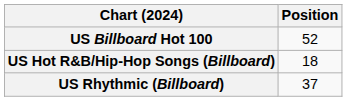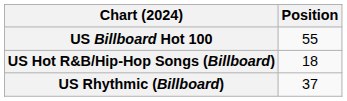 <table class="wikitable sortable plainrowheaders" style="text-align:center">
 <tr>
 <th scope="col">Chart (2024)</th>
 <th scope="col">Position</th>
 </tr>
 <tr>
 <th scope="row">US <em>Billboard</em> Hot 100</th>
-<td>52</td>
+<td>55</td>
 </tr>
 <tr>
 <th scope="row">US Hot R&B/Hip-Hop Songs (<em>Billboard</em>)</th>
 <td>18</td>
 </tr>
 <tr>
 <th scope="row">US Rhythmic (<em>Billboard</em>)</th>
 <td>37</td>
 </tr>
 </table>
